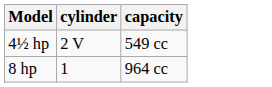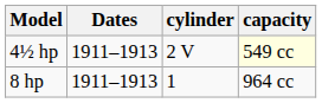 <table class="wikitable">
 <tr>
 <th>Model</th>
+<th>Dates</th>
 <th>cylinder</th>
 <th>capacity</th>
 </tr>
 <tr>
 <td>4½ hp</td>
+<td>1911–1913</td>
 <td>2 V</td>
-<td>549 cc</td>
+<td style="background: lightyellow;">549 cc</td>
 </tr>
 <tr>
 <td>8 hp</td>
+<td>1911–1913</td>
 <td>1</td>
 <td>964 cc</td>
 </tr>
 </table>
